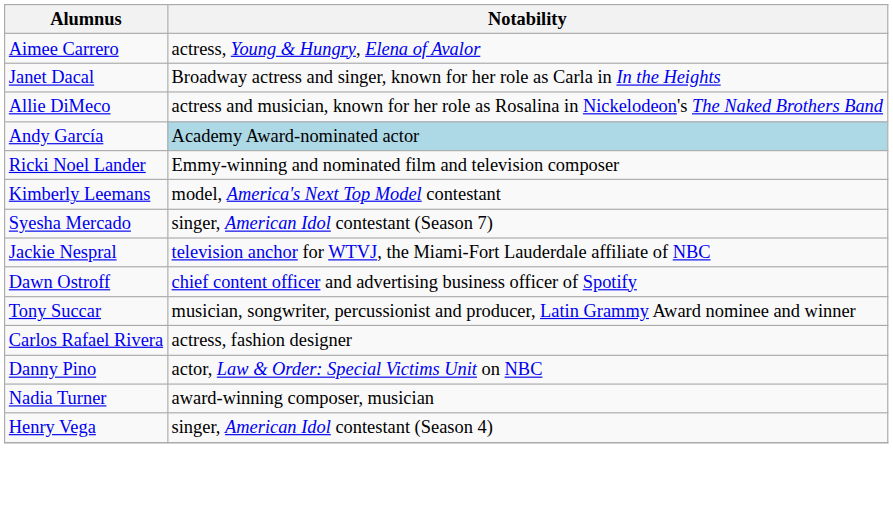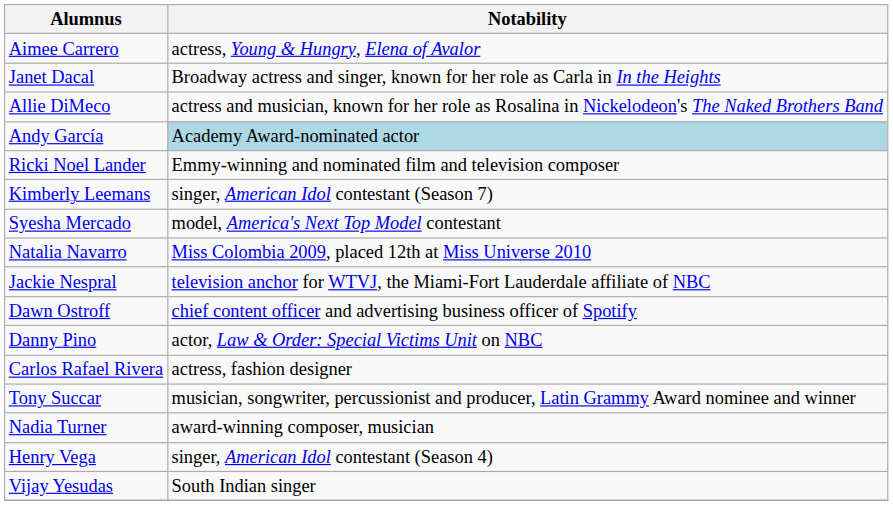 <table class="wikitable">
 <tr>
 <th>Alumnus</th>
 <th>Notability</th>
 </tr>
 <tr>
 <td><a href='#'>Aimee Carrero</a></td>
 <td>actress, <em><a href='#'>Young & Hungry</a></em>, <em><a href='#'>Elena of Avalor</a></em></td>
 </tr>
 <tr>
 <td><a href='#'>Janet Dacal</a></td>
 <td>Broadway actress and singer, known for her role as Carla in <em><a href='#'>In the Heights</a></em></td>
 </tr>
 <tr>
 <td><a href='#'>Allie DiMeco</a></td>
 <td>actress and musician, known for her role as Rosalina in <a href='#'>Nickelodeon</a>'s <em><a href='#'>The Naked Brothers Band</a></em></td>
 </tr>
 <tr>
 <td><a href='#'>Andy García</a></td>
 <td style="background: lightblue;">Academy Award-nominated actor</td>
 </tr>
 <tr>
 <td><a href='#'>Ricki Noel Lander</a></td>
 <td>Emmy-winning and nominated film and television composer</td>
 </tr>
 <tr>
 <td><a href='#'>Kimberly Leemans</a></td>
+<td>singer, <em><a href='#'>American Idol</a></em> contestant (Season 7)</td>
+</tr>
+<tr>
+<td><a href='#'>Syesha Mercado</a></td>
 <td>model, <em><a href='#'>America's Next Top Model</a></em> contestant</td>
 </tr>
 <tr>
-<td><a href='#'>Syesha Mercado</a></td>
-<td>singer, <em><a href='#'>American Idol</a></em> contestant (Season 7)</td>
+<td><a href='#'>Natalia Navarro</a></td>
+<td><a href='#'>Miss Colombia 2009</a>, placed 12th at <a href='#'>Miss Universe 2010</a></td>
 </tr>
 <tr>
 <td><a href='#'>Jackie Nespral</a></td>
 <td><a href='#'>television anchor</a> for <a href='#'>WTVJ</a>, the Miami-Fort Lauderdale affiliate of <a href='#'>NBC</a></td>
 </tr>
 <tr>
 <td><a href='#'>Dawn Ostroff</a></td>
 <td><a href='#'>chief content officer</a> and advertising business officer of <a href='#'>Spotify</a></td>
 </tr>
 <tr>
-<td><a href='#'>Tony Succar</a></td>
-<td>musician, songwriter, percussionist and producer, <a href='#'>Latin Grammy</a> Award nominee and winner</td>
+<td><a href='#'>Danny Pino</a></td>
+<td>actor, <em><a href='#'>Law & Order: Special Victims Unit</a></em> on <a href='#'>NBC</a></td>
 </tr>
 <tr>
 <td><a href='#'>Carlos Rafael Rivera</a></td>
 <td>actress, fashion designer</td>
 </tr>
 <tr>
-<td><a href='#'>Danny Pino</a></td>
-<td>actor, <em><a href='#'>Law & Order: Special Victims Unit</a></em> on <a href='#'>NBC</a></td>
+<td><a href='#'>Tony Succar</a></td>
+<td>musician, songwriter, percussionist and producer, <a href='#'>Latin Grammy</a> Award nominee and winner</td>
 </tr>
 <tr>
 <td><a href='#'>Nadia Turner</a></td>
 <td>award-winning composer, musician</td>
 </tr>
 <tr>
 <td><a href='#'>Henry Vega</a></td>
 <td>singer, <em><a href='#'>American Idol</a></em> contestant (Season 4)</td>
 </tr>
 <tr>
+<td><a href='#'>Vijay Yesudas</a></td>
+<td>South Indian singer</td>
+</tr>
+<tr>
 </tr>
 </table>
